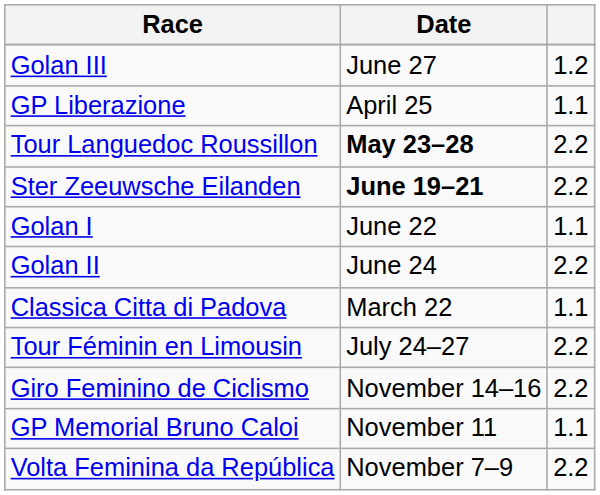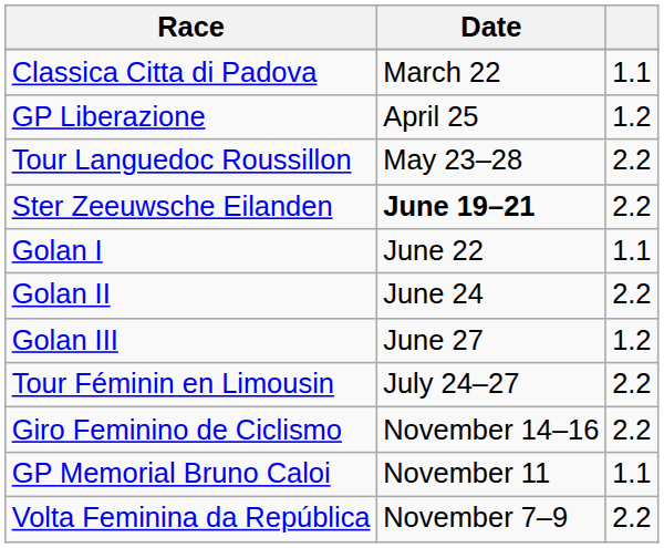 <table class="wikitable sortable">
 <tr>
 <th>Race</th>
 <th>Date</th>
 <th></th>
 </tr>
 <tr>
 </tr>
 <tr>
-<td>  <a href='#'>Golan III</a></td>
-<td>June 27</td>
-<td>1.2</td>
+<td>  <a href='#'>Classica Citta di Padova</a></td>
+<td>March 22</td>
+<td>1.1</td>
 </tr>
 <tr>
 <td>  <a href='#'>GP Liberazione</a></td>
 <td>April 25</td>
-<td>1.1</td>
+<td>1.2</td>
 </tr>
 <tr>
 <td>  <a href='#'>Tour Languedoc Roussillon</a></td>
-<td><strong>May 23–28</strong></td>
+<td>May 23–28</td>
 <td>2.2</td>
 </tr>
 <tr>
 <td>  <a href='#'>Ster Zeeuwsche Eilanden</a></td>
 <td><strong>June 19–21</strong></td>
 <td>2.2</td>
 </tr>
 <tr>
 <td>  <a href='#'>Golan I</a></td>
 <td>June 22</td>
 <td>1.1</td>
 </tr>
 <tr>
 <td>  <a href='#'>Golan II</a></td>
 <td>June 24</td>
 <td>2.2</td>
 </tr>
 <tr>
-<td>  <a href='#'>Classica Citta di Padova</a></td>
-<td>March 22</td>
-<td>1.1</td>
+<td>  <a href='#'>Golan III</a></td>
+<td>June 27</td>
+<td>1.2</td>
 </tr>
 <tr>
 <td>  <a href='#'>Tour Féminin en Limousin</a></td>
 <td>July 24–27</td>
 <td>2.2</td>
 </tr>
 <tr>
 <td>  <a href='#'>Giro Feminino de Ciclismo</a></td>
 <td>November 14–16</td>
 <td>2.2</td>
 </tr>
 <tr>
 <td>  <a href='#'>GP Memorial Bruno Caloi</a></td>
 <td>November 11</td>
 <td>1.1</td>
 </tr>
 <tr>
 <td>  <a href='#'>Volta Feminina da República</a></td>
 <td>November 7–9</td>
 <td>2.2</td>
 </tr>
 </table>
